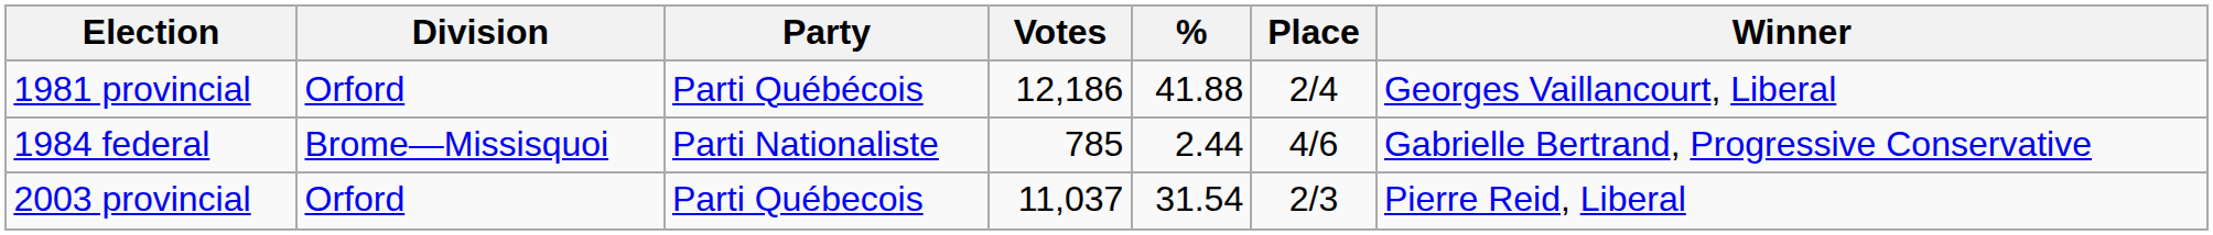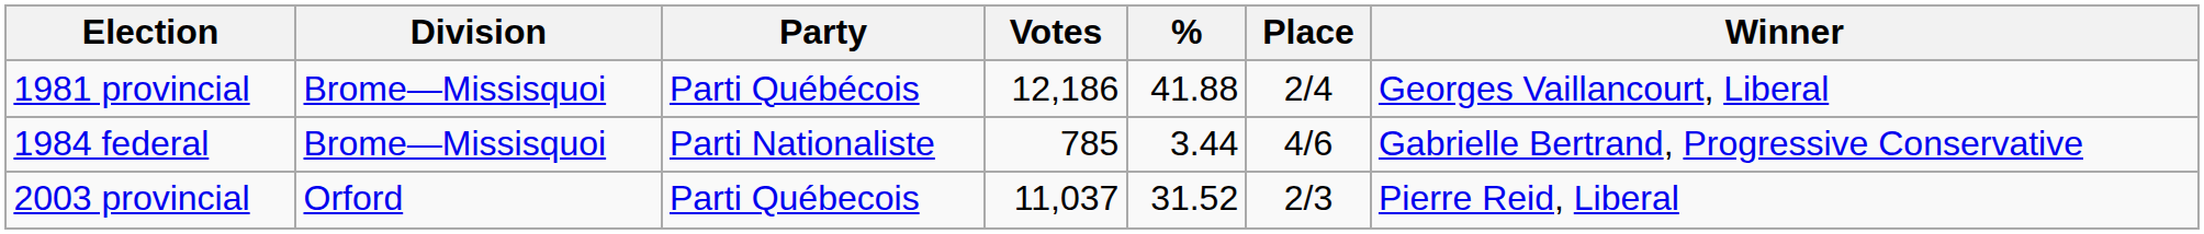 <table class="wikitable" width="1000">
 <tr>
 <th align="left">Election</th>
 <th align="left">Division</th>
 <th align="left">Party</th>
 <th align="right">Votes</th>
 <th align="right">%</th>
 <th align="center">Place</th>
 <th align="center">Winner</th>
 </tr>
 <tr>
 <td align="left"><a href='#'>1981 provincial</a></td>
-<td align="left"><a href='#'>Orford</a></td>
+<td align="left"><a href='#'>Brome—Missisquoi</a></td>
 <td align="left"><a href='#'>Parti Québécois</a></td>
 <td align="right">12,186</td>
 <td align="right">41.88</td>
 <td align="center">2/4</td>
 <td align="left"><a href='#'>Georges Vaillancourt</a>, <a href='#'>Liberal</a></td>
 </tr>
 <tr>
 <td align="left"><a href='#'>1984 federal</a></td>
 <td align="left"><a href='#'>Brome—Missisquoi</a></td>
 <td align="left"><a href='#'>Parti Nationaliste</a></td>
 <td align="right">785</td>
-<td align="right">2.44</td>
+<td align="right">3.44</td>
 <td align="center">4/6</td>
 <td align="left"><a href='#'>Gabrielle Bertrand</a>, <a href='#'>Progressive Conservative</a></td>
 </tr>
 <tr>
 <td align="left"><a href='#'>2003 provincial</a></td>
 <td align="left"><a href='#'>Orford</a></td>
 <td align="left"><a href='#'>Parti Québecois</a></td>
 <td align="right">11,037</td>
-<td align="right">31.54</td>
+<td align="right">31.52</td>
 <td align="center">2/3</td>
 <td align="left"><a href='#'>Pierre Reid</a>, <a href='#'>Liberal</a></td>
 </tr>
 </table>
